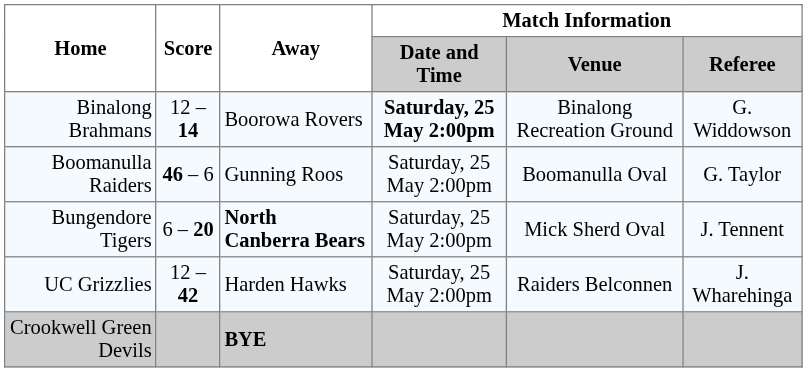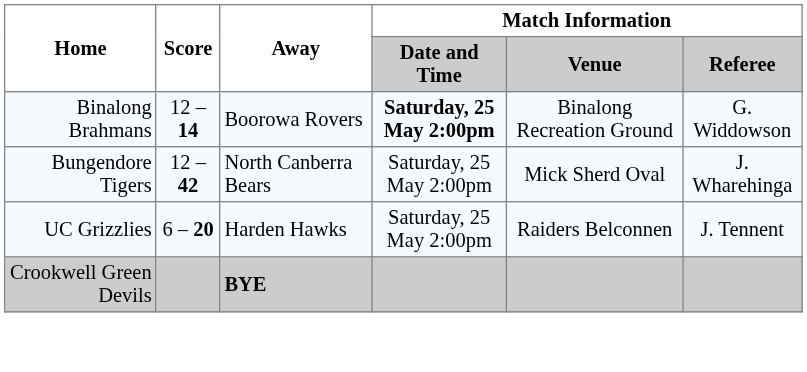 <table border="1" cellpadding="3" cellspacing="0" width="100%" style="border-collapse:collapse;  text-align:center;">
 <tr>
 <th rowspan="2" width="19%">Home</th>
 <th rowspan="2" width="8%">Score</th>
 <th rowspan="2" width="19%">Away</th>
 <th colspan="3">Match Information</th>
 </tr>
 <tr bgcolor="#CCCCCC">
 <th width="17%">Date and Time</th>
 <th width="22%">Venue</th>
 <th width="50%">Referee</th>
 </tr>
 <tr style="text-align:center; background:#f5faff;">
 <td align="right">Binalong Brahmans </td>
 <td align="center">12 – <strong>14</strong></td>
 <td align="left"><strong></strong> Boorowa Rovers</td>
 <td><strong>Saturday, 25 May 2:00pm</strong></td>
 <td>Binalong Recreation Ground</td>
 <td>G. Widdowson</td>
 </tr>
 <tr style="text-align:center; background:#f5faff;">
-<td align="right">Boomanulla Raiders </td>
-<td align="center"><strong>46</strong> – 6</td>
-<td align="left"> Gunning Roos</td>
-<td>Saturday, 25 May 2:00pm</td>
-<td>Boomanulla Oval</td>
-<td>G. Taylor</td>
-</tr>
-<tr style="text-align:center; background:#f5faff;">
 <td align="right">Bungendore Tigers </td>
-<td align="center">6 – <strong>20</strong></td>
-<td align="left"><strong> North Canberra Bears</strong></td>
+<td align="center">12 – <strong>42</strong></td>
+<td align="left"> North Canberra Bears</td>
 <td>Saturday, 25 May 2:00pm</td>
 <td>Mick Sherd Oval</td>
-<td>J. Tennent</td>
+<td>J. Wharehinga</td>
 </tr>
 <tr style="text-align:center; background:#f5faff;">
 <td align="right">UC Grizzlies </td>
-<td align="center">12 – <strong>42</strong></td>
+<td align="center">6 – <strong>20</strong></td>
 <td align="left"> Harden Hawks</td>
 <td>Saturday, 25 May 2:00pm</td>
 <td>Raiders Belconnen</td>
-<td>J. Wharehinga</td>
+<td>J. Tennent</td>
 </tr>
 <tr style="text-align:center; background:#CCCCCC;">
 <td align="right">Crookwell Green Devils </td>
 <td></td>
 <td align="left"><strong>BYE</strong></td>
 <td></td>
 <td></td>
 <td></td>
 </tr>
 </table>
